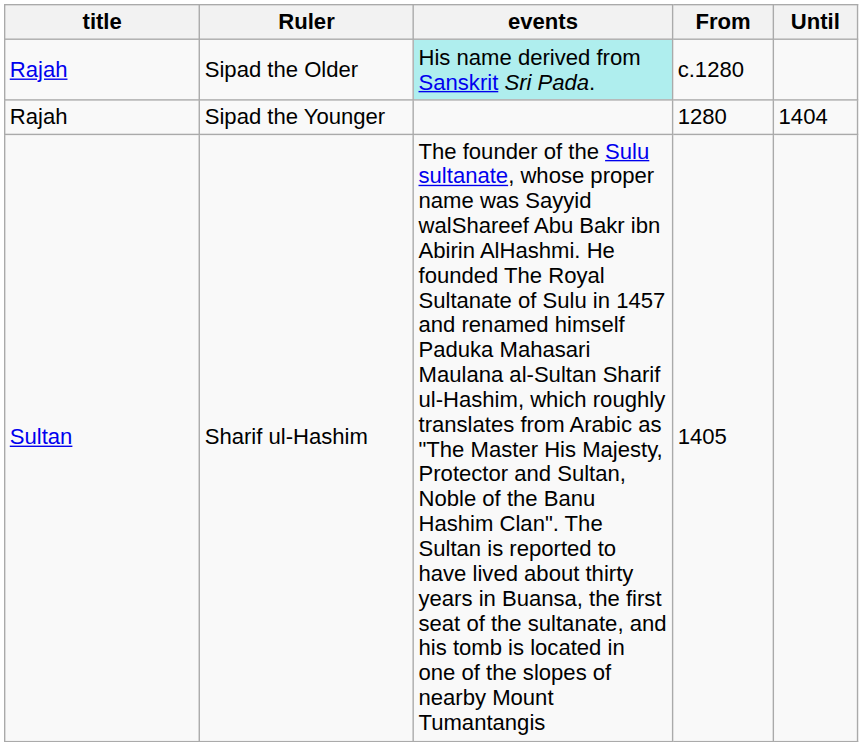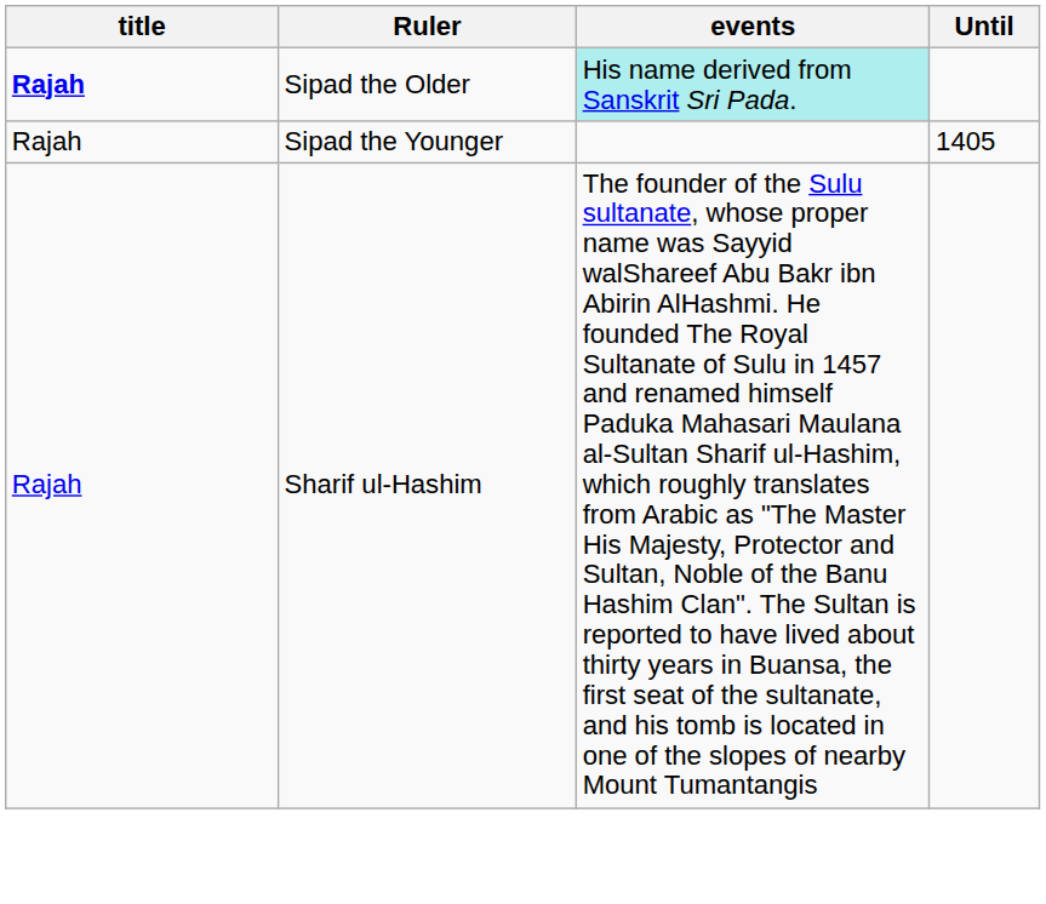 <table width=70% class="wikitable">
 <tr>
 <th width=5%,>title</th>
 <th width=5%>Ruler</th>
 <th width=5%>events</th>
-<th width=1%>From</th>
 <th width=1%>Until</th>
 </tr>
 <tr>
-<td><a href='#'>Rajah</a></td>
+<td><strong><a href='#'>Rajah</a></strong></td>
 <td>Sipad the Older</td>
 <td style="background: paleturquoise;">His name derived from <a href='#'>Sanskrit</a> <em>Sri Pada</em>.</td>
-<td>c.1280</td>
 <td></td>
 </tr>
 <tr>
 <td>Rajah</td>
 <td>Sipad the Younger</td>
 <td></td>
-<td>1280</td>
-<td>1404</td>
+<td>1405</td>
 </tr>
 <tr>
-<td><a href='#'>Sultan</a></td>
+<td><a href='#'>Rajah</a></td>
 <td>Sharif ul-Hashim</td>
 <td>The founder of the <a href='#'>Sulu sultanate</a>, whose proper name was Sayyid walShareef Abu Bakr ibn Abirin AlHashmi. He founded The Royal Sultanate of Sulu in 1457 and renamed himself Paduka Mahasari Maulana al-Sultan Sharif ul-Hashim, which roughly translates from Arabic as "The Master His Majesty, Protector and Sultan, Noble of the Banu Hashim Clan". The Sultan is reported to have lived about thirty years in Buansa, the first seat of the sultanate, and his tomb is located in one of the slopes of nearby Mount Tumantangis</td>
-<td>1405</td>
 <td></td>
 </tr>
 </table>
